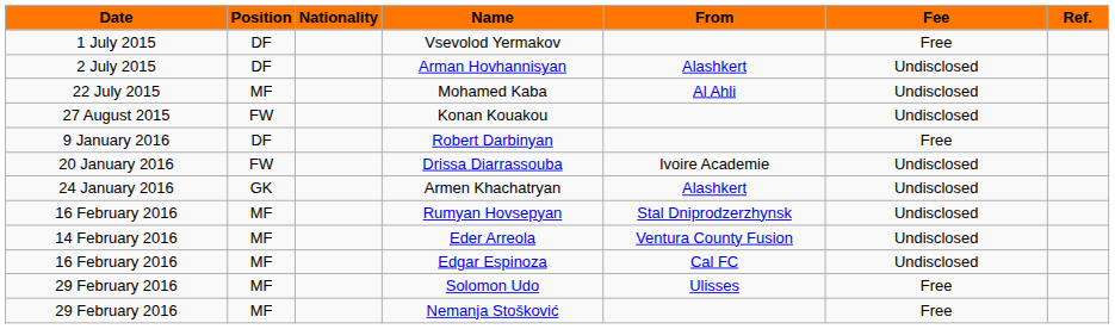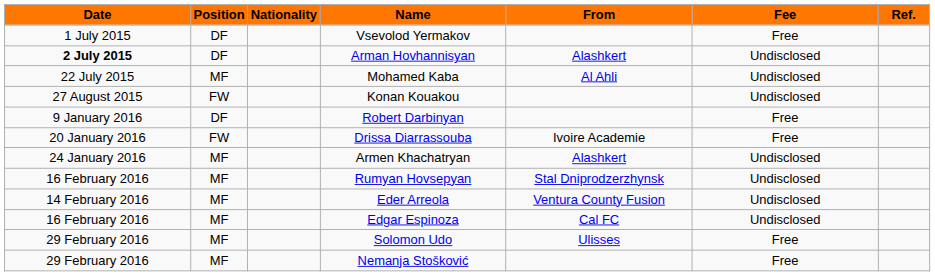 <table class="wikitable"  style="text-align:center; font-size:90%; ">
 <tr>
 <th style="background:#FF7700; color:#000000; width:200px;">Date</th>
 <th style="background:#FF7700; color:#000000; width:50px;">Position</th>
 <th style="background:#FF7700; color:#000000; width:50px;">Nationality</th>
 <th style="background:#FF7700; color:#000000; width:200px;">Name</th>
 <th style="background:#FF7700; color:#000000; width:200px;">From</th>
 <th style="background:#FF7700; color:#000000; width:200px;">Fee</th>
 <th style="background:#FF7700; color:#000000; width:50px;">Ref.</th>
 </tr>
 <tr>
 <td>1 July 2015</td>
 <td>DF</td>
 <td></td>
 <td>Vsevolod Yermakov</td>
 <td></td>
 <td>Free</td>
 <td></td>
 </tr>
 <tr>
-<td>2 July 2015</td>
+<td><strong>2 July 2015</strong></td>
 <td>DF</td>
 <td></td>
 <td><a href='#'>Arman Hovhannisyan</a></td>
 <td><a href='#'>Alashkert</a></td>
 <td>Undisclosed</td>
 <td></td>
 </tr>
 <tr>
 <td>22 July 2015</td>
 <td>MF</td>
 <td></td>
 <td>Mohamed Kaba</td>
 <td><a href='#'>Al Ahli</a></td>
 <td>Undisclosed</td>
 <td></td>
 </tr>
 <tr>
 <td>27 August 2015</td>
 <td>FW</td>
 <td></td>
 <td>Konan Kouakou</td>
 <td></td>
 <td>Undisclosed</td>
 <td></td>
 </tr>
 <tr>
 <td>9 January 2016</td>
 <td>DF</td>
 <td></td>
 <td><a href='#'>Robert Darbinyan</a></td>
 <td></td>
 <td>Free</td>
 <td></td>
 </tr>
 <tr>
 <td>20 January 2016</td>
 <td>FW</td>
 <td></td>
 <td><a href='#'>Drissa Diarrassouba</a></td>
 <td>Ivoire Academie</td>
-<td>Undisclosed</td>
+<td>Free</td>
 <td></td>
 </tr>
 <tr>
 <td>24 January 2016</td>
-<td>GK</td>
+<td>MF</td>
 <td></td>
 <td>Armen Khachatryan</td>
 <td><a href='#'>Alashkert</a></td>
 <td>Undisclosed</td>
 <td></td>
 </tr>
 <tr>
 <td>16 February 2016</td>
 <td>MF</td>
 <td></td>
 <td><a href='#'>Rumyan Hovsepyan</a></td>
 <td><a href='#'>Stal Dniprodzerzhynsk</a></td>
 <td>Undisclosed</td>
 <td></td>
 </tr>
 <tr>
 <td>14 February 2016</td>
 <td>MF</td>
 <td></td>
 <td><a href='#'>Eder Arreola</a></td>
 <td><a href='#'>Ventura County Fusion</a></td>
 <td>Undisclosed</td>
 <td></td>
 </tr>
 <tr>
 <td>16 February 2016</td>
 <td>MF</td>
 <td></td>
 <td><a href='#'>Edgar Espinoza</a></td>
 <td><a href='#'>Cal FC</a></td>
 <td>Undisclosed</td>
 <td></td>
 </tr>
 <tr>
 <td>29 February 2016</td>
 <td>MF</td>
 <td></td>
 <td><a href='#'>Solomon Udo</a></td>
 <td><a href='#'>Ulisses</a></td>
 <td>Free</td>
 <td></td>
 </tr>
 <tr>
 <td>29 February 2016</td>
 <td>MF</td>
 <td></td>
 <td><a href='#'>Nemanja Stošković</a></td>
 <td></td>
 <td>Free</td>
 <td></td>
 </tr>
 </table>
